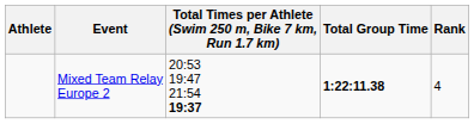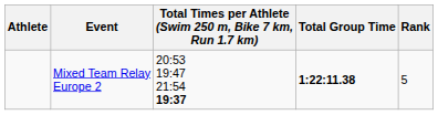 <table class="wikitable" border="1">
 <tr>
 <th>Athlete</th>
 <th>Event</th>
 <th>Total Times per Athlete <br> <em>(Swim 250 m, Bike 7 km, <br> Run 1.7 km)</em></th>
 <th>Total Group Time</th>
 <th>Rank</th>
 </tr>
 <tr>
 <td><br><br><br><strong></strong></td>
 <td><a href='#'>Mixed Team Relay <br> Europe 2</a></td>
 <td>20:53<br>19:47<br>21:54<br><strong>19:37</strong></td>
 <td><strong>1:22:11.38</strong></td>
-<td>4</td>
+<td>5</td>
 </tr>
 </table>
